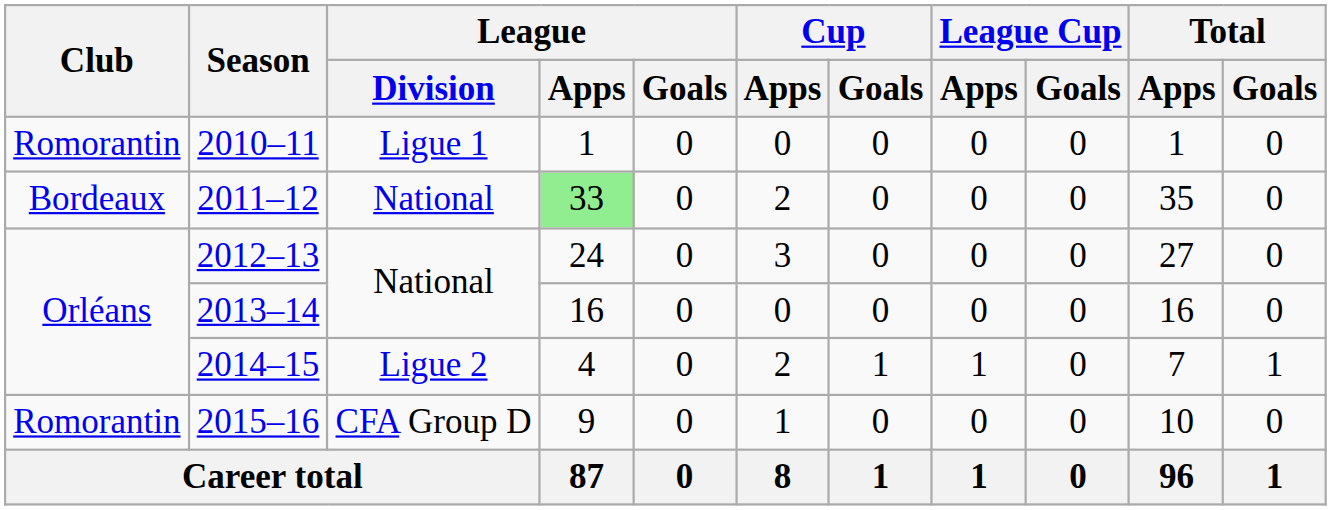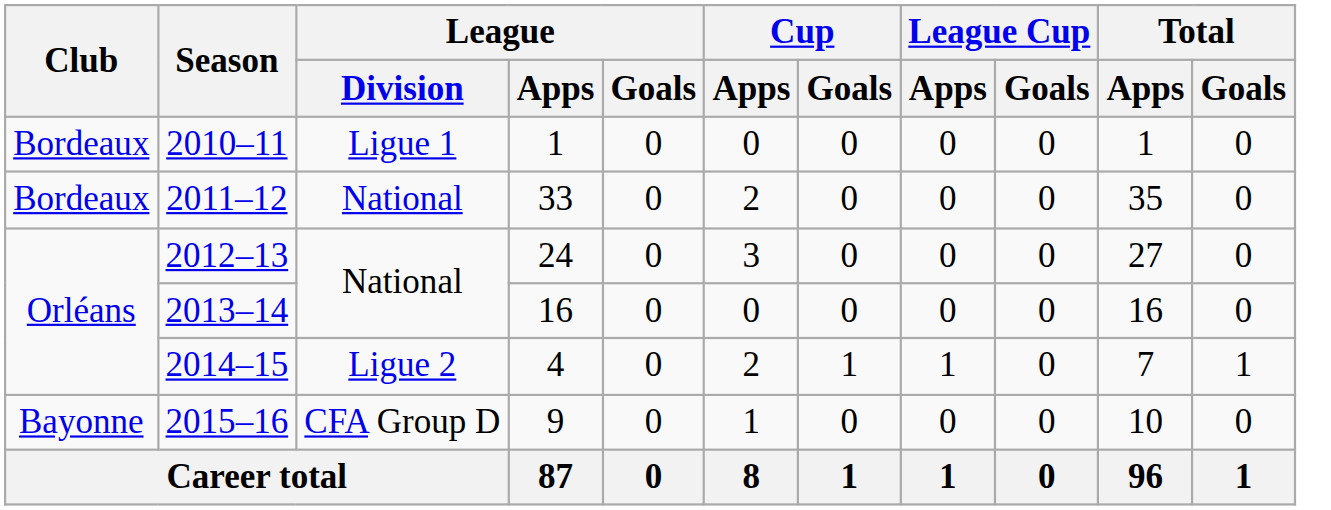 <table class="wikitable" style="text-align:center">
 <tr>
 <th rowspan="2">Club</th>
 <th rowspan="2">Season</th>
 <th colspan="3">League</th>
 <th colspan="2"><a href='#'>Cup</a></th>
 <th colspan="2"><a href='#'>League Cup</a></th>
 <th colspan="2">Total</th>
 </tr>
 <tr>
 <th><a href='#'>Division</a></th>
 <th>Apps</th>
 <th>Goals</th>
 <th>Apps</th>
 <th>Goals</th>
 <th>Apps</th>
 <th>Goals</th>
 <th>Apps</th>
 <th>Goals</th>
 </tr>
 <tr>
-<td><a href='#'>Romorantin</a></td>
+<td><a href='#'>Bordeaux</a></td>
 <td><a href='#'>2010–11</a></td>
 <td><a href='#'>Ligue 1</a></td>
 <td>1</td>
 <td>0</td>
 <td>0</td>
 <td>0</td>
 <td>0</td>
 <td>0</td>
 <td>1</td>
 <td>0</td>
 </tr>
 <tr>
 <td><a href='#'>Bordeaux</a></td>
 <td><a href='#'>2011–12</a></td>
 <td><a href='#'>National</a></td>
-<td style="background: lightgreen;">33</td>
+<td>33</td>
 <td>0</td>
 <td>2</td>
 <td>0</td>
 <td>0</td>
 <td>0</td>
 <td>35</td>
 <td>0</td>
 </tr>
 <tr>
 <td rowspan="3"><a href='#'>Orléans</a></td>
 <td><a href='#'>2012–13</a></td>
 <td rowspan="2">National</td>
 <td>24</td>
 <td>0</td>
 <td>3</td>
 <td>0</td>
 <td>0</td>
 <td>0</td>
 <td>27</td>
 <td>0</td>
 </tr>
 <tr>
 <td><a href='#'>2013–14</a></td>
 <td>16</td>
 <td>0</td>
 <td>0</td>
 <td>0</td>
 <td>0</td>
 <td>0</td>
 <td>16</td>
 <td>0</td>
 </tr>
 <tr>
 <td><a href='#'>2014–15</a></td>
 <td><a href='#'>Ligue 2</a></td>
 <td>4</td>
 <td>0</td>
 <td>2</td>
 <td>1</td>
 <td>1</td>
 <td>0</td>
 <td>7</td>
 <td>1</td>
 </tr>
 <tr>
-<td><a href='#'>Romorantin</a></td>
+<td><a href='#'>Bayonne</a></td>
 <td><a href='#'>2015–16</a></td>
 <td><a href='#'>CFA</a> Group D</td>
 <td>9</td>
 <td>0</td>
 <td>1</td>
 <td>0</td>
 <td>0</td>
 <td>0</td>
 <td>10</td>
 <td>0</td>
 </tr>
 <tr>
 <th colspan="3">Career total</th>
 <th>87</th>
 <th>0</th>
 <th>8</th>
 <th>1</th>
 <th>1</th>
 <th>0</th>
 <th>96</th>
 <th>1</th>
 </tr>
 </table>
